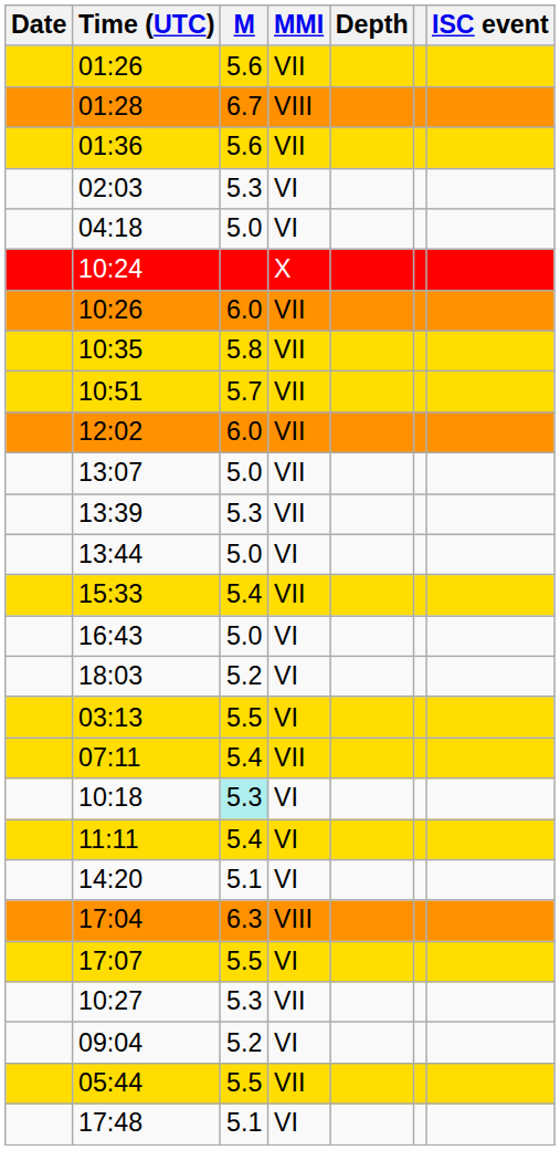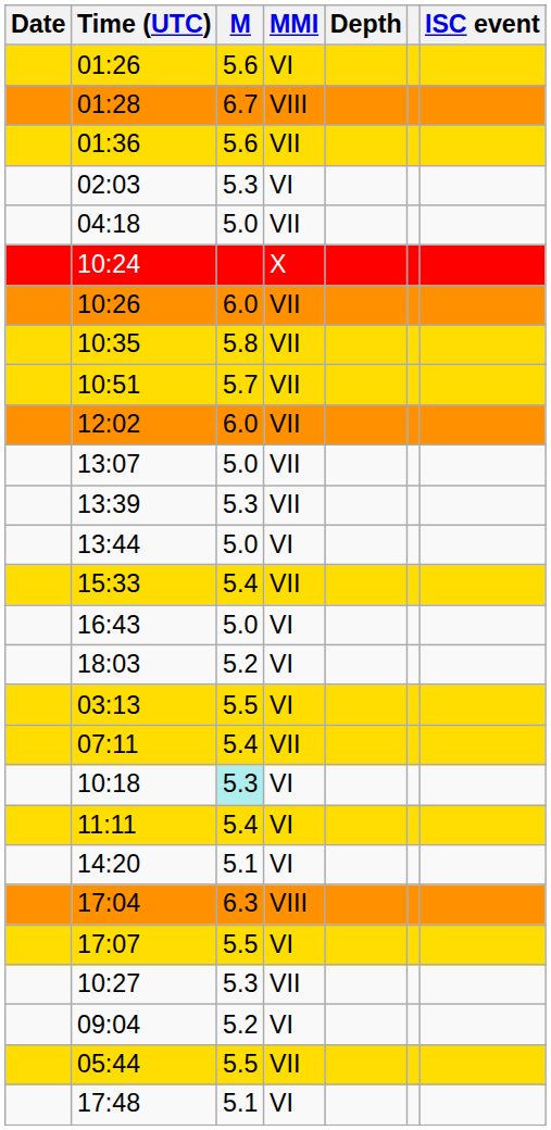 <table class="wikitable sortable">
 <tr>
 <th scope="col">Date</th>
 <th scope="col">Time (<a href='#'>UTC</a>)</th>
 <th scope="col"><a href='#'>M</a></th>
 <th scope="col"><a href='#'>MMI</a></th>
 <th scope="col">Depth</th>
 <th scope="col" class="unsortable"></th>
 <th><a href='#'>ISC</a> event</th>
 </tr>
 <tr style="background:#fd0; color:#000000">
 <td></td>
 <td>01:26</td>
 <td>5.6</td>
-<td> VII</td>
+<td> VI</td>
 <td></td>
 <td></td>
 <td></td>
 </tr>
 <tr style="background:#ff9100; color:#000000">
 <td></td>
 <td>01:28</td>
 <td>6.7</td>
 <td> VIII</td>
 <td></td>
 <td></td>
 <td></td>
 </tr>
 <tr style="background:#fd0; color:#000000">
 <td></td>
 <td>01:36</td>
 <td>5.6</td>
 <td> VII</td>
 <td></td>
 <td></td>
 <td></td>
 </tr>
 <tr>
 <td></td>
 <td>02:03</td>
 <td>5.3</td>
 <td> VI</td>
 <td></td>
 <td></td>
 <td></td>
 </tr>
 <tr>
 <td></td>
 <td>04:18</td>
 <td>5.0</td>
-<td> VI</td>
+<td> VII</td>
 <td></td>
 <td></td>
 <td></td>
 </tr>
 <tr style="background:#f00; color:#FFFFFF">
 <td></td>
 <td>10:24</td>
 <td></td>
 <td> X</td>
 <td></td>
 <td> </td>
 <td></td>
 </tr>
 <tr style="background:#ff9100; color:#000000">
 <td></td>
 <td>10:26</td>
 <td>6.0</td>
 <td> VII</td>
 <td></td>
 <td></td>
 <td></td>
 </tr>
 <tr style="background:#fd0; color:#000000">
 <td></td>
 <td>10:35</td>
 <td>5.8</td>
 <td> VII</td>
 <td></td>
 <td></td>
 <td></td>
 </tr>
 <tr style="background:#fd0; color:#000000">
 <td></td>
 <td>10:51</td>
 <td>5.7</td>
 <td> VII</td>
 <td></td>
 <td></td>
 <td></td>
 </tr>
 <tr style="background:#ff9100; color:#000000">
 <td></td>
 <td>12:02</td>
 <td>6.0</td>
 <td> VII</td>
 <td></td>
 <td></td>
 <td></td>
 </tr>
 <tr>
 <td></td>
 <td>13:07</td>
 <td>5.0</td>
 <td> VII</td>
 <td></td>
 <td></td>
 <td></td>
 </tr>
 <tr>
 <td></td>
 <td>13:39</td>
 <td>5.3</td>
 <td> VII</td>
 <td></td>
 <td></td>
 <td></td>
 </tr>
 <tr>
 <td></td>
 <td>13:44</td>
 <td>5.0</td>
 <td> VI</td>
 <td></td>
 <td></td>
 <td></td>
 </tr>
 <tr style="background:#fd0; color:#000000">
 <td></td>
 <td>15:33</td>
 <td>5.4</td>
 <td> VII</td>
 <td></td>
 <td></td>
 <td></td>
 </tr>
 <tr>
 <td></td>
 <td>16:43</td>
 <td>5.0</td>
 <td> VI</td>
 <td></td>
 <td></td>
 <td></td>
 </tr>
 <tr>
 <td></td>
 <td>18:03</td>
 <td>5.2</td>
 <td> VI</td>
 <td></td>
 <td></td>
 <td></td>
 </tr>
 <tr style="background:#fd0; color:#000000">
 <td></td>
 <td>03:13</td>
 <td>5.5</td>
 <td> VI</td>
 <td></td>
 <td></td>
 <td></td>
 </tr>
 <tr style="background:#fd0; color:#000000">
 <td></td>
 <td>07:11</td>
 <td>5.4</td>
 <td> VII</td>
 <td></td>
 <td></td>
 <td></td>
 </tr>
 <tr>
 <td></td>
 <td>10:18</td>
 <td style="background: paleturquoise;">5.3</td>
 <td> VI</td>
 <td></td>
 <td></td>
 <td></td>
 </tr>
 <tr style="background:#fd0; color:#000000">
 <td></td>
 <td>11:11</td>
 <td>5.4</td>
 <td> VI</td>
 <td></td>
 <td></td>
 <td></td>
 </tr>
 <tr>
 <td></td>
 <td>14:20</td>
 <td>5.1</td>
 <td> VI</td>
 <td></td>
 <td></td>
 <td></td>
 </tr>
 <tr style="background:#ff9100; color:#000000">
 <td></td>
 <td>17:04</td>
 <td>6.3</td>
 <td> VIII</td>
 <td></td>
 <td></td>
 <td></td>
 </tr>
 <tr style="background:#fd0; color:#000000">
 <td></td>
 <td>17:07</td>
 <td>5.5</td>
 <td> VI</td>
 <td></td>
 <td></td>
 <td></td>
 </tr>
 <tr>
 <td></td>
 <td>10:27</td>
 <td>5.3</td>
 <td> VII</td>
 <td></td>
 <td></td>
 <td></td>
 </tr>
 <tr>
 <td></td>
 <td>09:04</td>
 <td>5.2</td>
 <td> VI</td>
 <td></td>
 <td></td>
 <td></td>
 </tr>
 <tr style="background:#fd0; color:#000000">
 <td></td>
 <td>05:44</td>
 <td>5.5</td>
 <td> VII</td>
 <td></td>
 <td></td>
 <td></td>
 </tr>
 <tr>
 <td></td>
 <td>17:48</td>
 <td>5.1</td>
 <td> VI</td>
 <td></td>
 <td></td>
 <td></td>
 </tr>
 <tr>
 </tr>
 </table>
